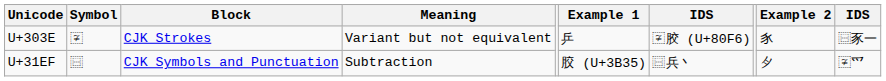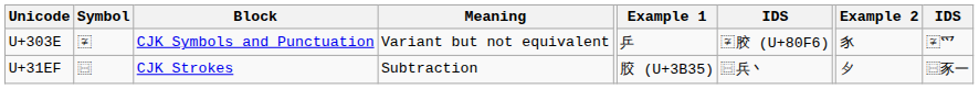 <table class="wikitable">
 <tr>
 <th scope="col">Unicode</th>
 <th scope="col">Symbol</th>
 <th scope="col">Block</th>
 <th scope="col">Meaning</th>
 <td rowspan="3" style="padding:1px"></td>
 <th scope="col">Example 1</th>
 <th scope="col">IDS</th>
 <td rowspan="3" style="padding:1px"></td>
 <th scope="col">Example 2</th>
 <th scope="col">IDS</th>
 </tr>
 <tr>
 <td>U+303E</td>
 <td>〾</td>
-<td><a href='#'>CJK Strokes</a></td>
+<td><a href='#'>CJK Symbols and Punctuation</a></td>
 <td>Variant but not equivalent</td>
 <td>乒</td>
 <td>〾胶 (U+80F6)</td>
 <td>𧰨</td>
-<td>㇯豕一</td>
+<td>〾爫</td>
 </tr>
 <tr>
 <td>U+31EF</td>
 <td>㇯</td>
-<td><a href='#'>CJK Symbols and Punctuation</a></td>
+<td><a href='#'>CJK Strokes</a></td>
 <td>Subtraction</td>
 <td>㬵 (U+3B35)</td>
 <td>㇯兵丶</td>
 <td>𫜵</td>
-<td>〾爫</td>
+<td>㇯豕一</td>
 </tr>
 </table>
